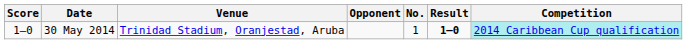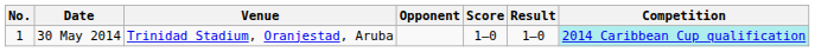 <table class="wikitable sortable">
 <tr>
-<th scope="col">Score</th>
+<th scope="col">No.</th>
 <th scope="col">Date</th>
 <th scope="col">Venue</th>
 <th scope="col">Opponent</th>
-<th scope="col">No.</th>
+<th scope="col">Score</th>
 <th scope="col">Result</th>
 <th scope="col">Competition</th>
 </tr>
 <tr>
-<td align="center">1–0</td>
+<td align="center">1</td>
 <td>30 May 2014</td>
 <td><a href='#'>Trinidad Stadium</a>, <a href='#'>Oranjestad</a>, Aruba</td>
 <td></td>
-<td align="center">1</td>
-<td align="center"><strong>1–0</strong></td>
+<td align="center">1–0</td>
+<td align="center">1–0</td>
 <td style="background: paleturquoise;"><a href='#'>2014 Caribbean Cup qualification</a></td>
 </tr>
 </table>
